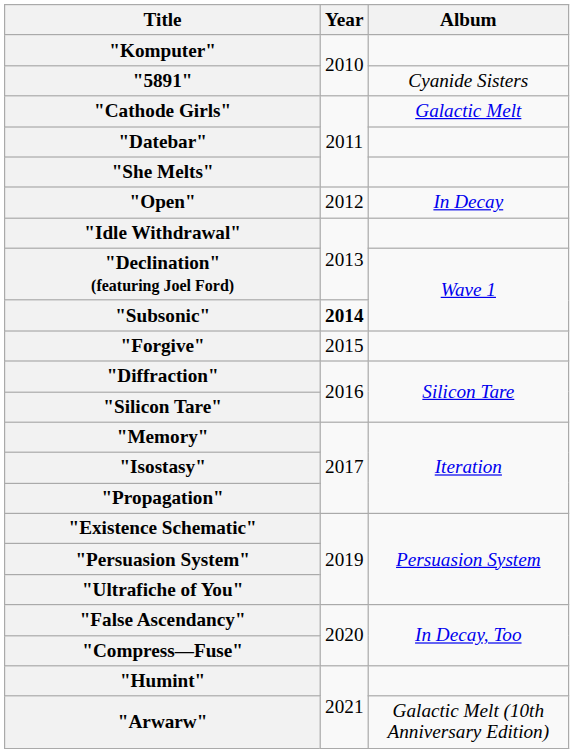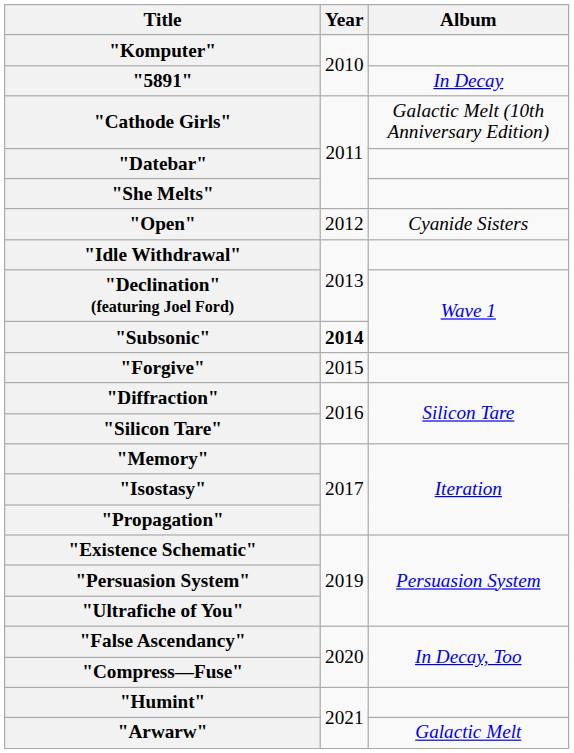 <table class="wikitable plainrowheaders" border="1" style="text-align:center;">
 <tr>
 <th scope="col" style="width:16em;">Title</th>
 <th scope="col" style="width:2em;">Year</th>
 <th scope="col" style="width:10em;">Album</th>
 </tr>
 <tr>
 <th scope="row">"Komputer"</th>
 <td rowspan="2">2010</td>
 <td></td>
 </tr>
 <tr>
 <th scope="row">"5891"</th>
-<td><em>Cyanide Sisters</em></td>
+<td><em><a href='#'>In Decay</a></em></td>
 </tr>
 <tr>
 <th scope="row">"Cathode Girls"</th>
 <td rowspan=3>2011</td>
-<td><em><a href='#'>Galactic Melt</a></em></td>
+<td><em>Galactic Melt (10th Anniversary Edition)</em></td>
 </tr>
 <tr>
 <th scope="row">"Datebar"</th>
 <td></td>
 </tr>
 <tr>
 <th scope="row">"She Melts"</th>
 <td></td>
 </tr>
 <tr>
 <th scope="row">"Open"</th>
 <td>2012</td>
-<td><em><a href='#'>In Decay</a></em></td>
+<td><em>Cyanide Sisters</em></td>
 </tr>
 <tr>
 <th scope="row">"Idle Withdrawal"</th>
 <td rowspan=2>2013</td>
 <td></td>
 </tr>
 <tr>
 <th scope="row">"Declination"<br><small>(featuring Joel Ford)</small></th>
 <td rowspan=2><em><a href='#'>Wave 1</a></em></td>
 </tr>
 <tr>
 <th scope="row">"Subsonic"</th>
 <td><strong>2014</strong></td>
 </tr>
 <tr>
 <th scope="row">"Forgive"</th>
 <td>2015</td>
 <td></td>
 </tr>
 <tr>
 <th scope="row">"Diffraction"</th>
 <td rowspan=2>2016</td>
 <td rowspan=2><em><a href='#'>Silicon Tare</a></em></td>
 </tr>
 <tr>
 <th scope="row">"Silicon Tare"</th>
 </tr>
 <tr>
 <th scope="row">"Memory"</th>
 <td rowspan=3>2017</td>
 <td rowspan=3><em><a href='#'>Iteration</a></em></td>
 </tr>
 <tr>
 <th scope="row">"Isostasy"</th>
 </tr>
 <tr>
 <th scope="row">"Propagation"</th>
 </tr>
 <tr>
 <th scope="row">"Existence Schematic"</th>
 <td rowspan=3>2019</td>
 <td rowspan=3><em><a href='#'>Persuasion System</a></em></td>
 </tr>
 <tr>
 <th scope="row">"Persuasion System"</th>
 </tr>
 <tr>
 <th scope="row">"Ultrafiche of You"</th>
 </tr>
 <tr>
 <th scope="row">"False Ascendancy"</th>
 <td rowspan=2>2020</td>
 <td rowspan=2><em><a href='#'>In Decay, Too</a></em></td>
 </tr>
 <tr>
 <th scope="row">"Compress—Fuse"</th>
 </tr>
 <tr>
 <th scope="row">"Humint"</th>
 <td rowspan=2>2021</td>
 <td></td>
 </tr>
 <tr>
 <th scope="row">"Arwarw"</th>
-<td><em>Galactic Melt (10th Anniversary Edition)</em></td>
+<td><em><a href='#'>Galactic Melt</a></em></td>
 </tr>
 </table>
